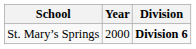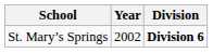 <table class="wikitable">
 <tr>
 <th>School</th>
 <th>Year</th>
 <th>Division</th>
 </tr>
 <tr>
 <td>St. Mary’s Springs</td>
-<td>2000</td>
+<td>2002</td>
 <td><strong>Division 6</strong></td>
 </tr>
 </table>
